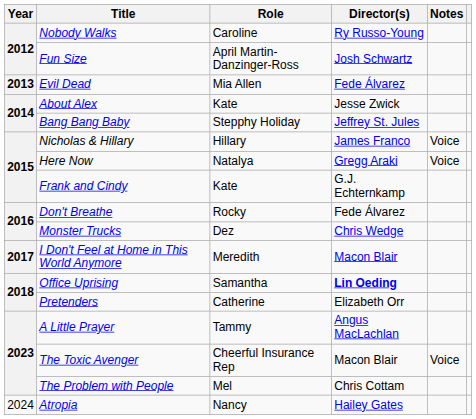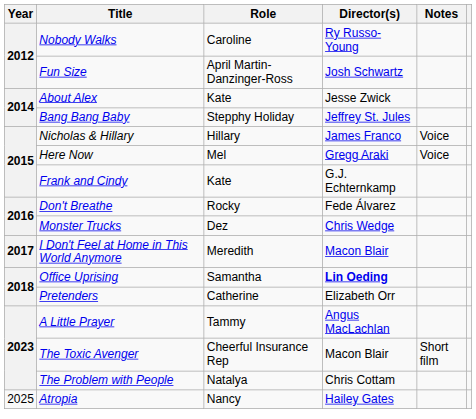 <table class="wikitable plainrowheaders sortable" style="margin-right: 0;">
 <tr>
 <th scope="col">Year</th>
 <th scope="col">Title</th>
 <th scope="col">Role</th>
 <th scope="col" class="unsortable">Director(s)</th>
 <th scope="col" class="unsortable">Notes</th>
 <th scope="col" class="unsortable"></th>
 </tr>
 <tr>
 <th rowspan="2" scope="row">2012</th>
 <td><em><a href='#'>Nobody Walks</a></em></td>
 <td>Caroline</td>
 <td><a href='#'>Ry Russo-Young</a></td>
 <td></td>
 <td style="text-align:center;"></td>
 </tr>
 <tr>
 <td><em><a href='#'>Fun Size</a></em></td>
 <td>April Martin-Danzinger-Ross</td>
 <td><a href='#'>Josh Schwartz</a></td>
-<td></td>
-<td style="text-align:center;"></td>
-</tr>
-<tr>
-<th scope="row">2013</th>
-<td><em><a href='#'>Evil Dead</a></em></td>
-<td>Mia Allen</td>
-<td><a href='#'>Fede Álvarez</a></td>
 <td></td>
 <td style="text-align:center;"></td>
 </tr>
 <tr>
 <th rowspan="2" scope="row">2014</th>
 <td><em><a href='#'>About Alex</a></em></td>
 <td>Kate</td>
 <td>Jesse Zwick</td>
 <td></td>
 <td style="text-align:center;"></td>
 </tr>
 <tr>
 <td><em><a href='#'>Bang Bang Baby</a></em></td>
 <td>Stepphy Holiday</td>
 <td><a href='#'>Jeffrey St. Jules</a></td>
 <td></td>
 <td style="text-align:center;"></td>
 </tr>
 <tr>
 <th rowspan="3" scope="row">2015</th>
 <td><em>Nicholas & Hillary</em></td>
 <td>Hillary</td>
 <td><a href='#'>James Franco</a></td>
 <td>Voice</td>
 <td style="text-align:center;"></td>
 </tr>
 <tr>
 <td><em>Here Now</em></td>
-<td>Natalya</td>
+<td>Mel</td>
 <td><a href='#'>Gregg Araki</a></td>
 <td>Voice</td>
 <td style="text-align:center;"></td>
 </tr>
 <tr>
 <td><em><a href='#'>Frank and Cindy</a></em></td>
 <td>Kate</td>
 <td>G.J. Echternkamp</td>
 <td></td>
 <td style="text-align:center;"></td>
 </tr>
 <tr>
 <th rowspan="2" scope="row">2016</th>
 <td><em><a href='#'>Don't Breathe</a></em></td>
 <td>Rocky</td>
 <td>Fede Álvarez</td>
 <td></td>
 <td style="text-align:center;"></td>
 </tr>
 <tr>
 <td><em><a href='#'>Monster Trucks</a></em></td>
 <td>Dez</td>
 <td><a href='#'>Chris Wedge</a></td>
 <td></td>
 <td style="text-align:center;"></td>
 </tr>
 <tr>
 <th scope="row">2017</th>
 <td><em><a href='#'>I Don't Feel at Home in This World Anymore</a></em></td>
 <td>Meredith</td>
 <td><a href='#'>Macon Blair</a></td>
 <td></td>
 <td style="text-align:center;"></td>
 </tr>
 <tr>
 <th rowspan="2" scope="row">2018</th>
 <td><em><a href='#'>Office Uprising</a></em></td>
 <td>Samantha</td>
 <td><strong><a href='#'>Lin Oeding</a></strong></td>
 <td></td>
 <td style="text-align:center;"></td>
 </tr>
 <tr>
 <td><em><a href='#'>Pretenders</a></em></td>
 <td>Catherine</td>
 <td>Elizabeth Orr</td>
 <td></td>
 <td style="text-align:center;"></td>
 </tr>
 <tr>
 <th rowspan="3" scope="row">2023</th>
 <td><em><a href='#'>A Little Prayer</a></em></td>
 <td>Tammy</td>
 <td><a href='#'>Angus MacLachlan</a></td>
 <td></td>
 <td style="text-align:center;"></td>
 </tr>
 <tr>
 <td><em><a href='#'>The Toxic Avenger</a></em></td>
 <td>Cheerful Insurance Rep</td>
 <td>Macon Blair</td>
-<td>Voice</td>
+<td>Short film</td>
 <td style="text-align:center;"></td>
 </tr>
 <tr>
 <td><em><a href='#'>The Problem with People</a></em></td>
-<td>Mel</td>
+<td>Natalya</td>
 <td>Chris Cottam</td>
 <td></td>
 <td style="text-align:center;"></td>
 </tr>
 <tr>
-<td>2024</td>
+<td>2025</td>
 <td><em><a href='#'>Atropia</a></em></td>
 <td>Nancy</td>
 <td><a href='#'>Hailey Gates</a></td>
 <td></td>
 <td></td>
 </tr>
 </table>
